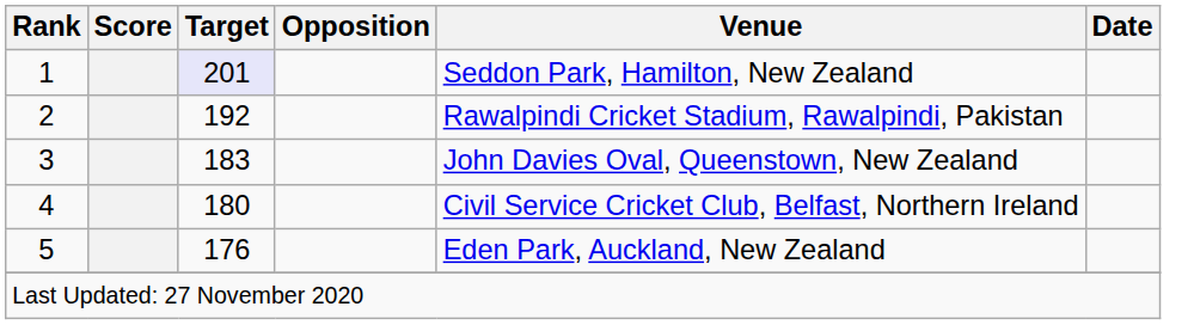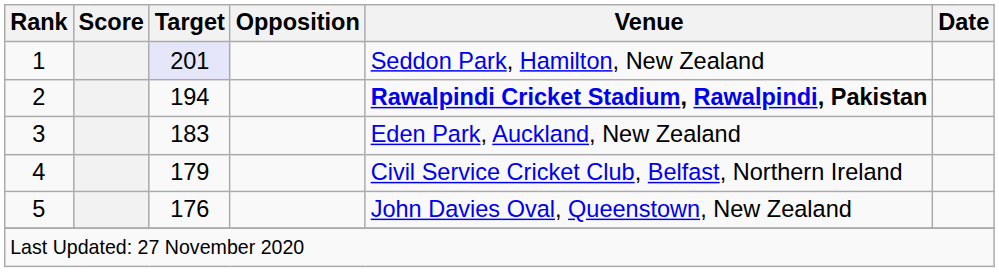 <table class="wikitable plainrowheaders sortable">
 <tr>
 <th scope=col>Rank</th>
 <th scope=col>Score</th>
 <th scope=col>Target</th>
 <th scope=col>Opposition</th>
 <th scope=col>Venue</th>
 <th scope=col>Date</th>
 </tr>
 <tr>
 <td align=center>1</td>
 <th scope=row style=text-align:center;></th>
 <td align=center style="background: lavender;">201</td>
 <td></td>
 <td><a href='#'>Seddon Park</a>, <a href='#'>Hamilton</a>, New Zealand</td>
 <td></td>
 </tr>
 <tr>
 <td align=center>2</td>
 <th scope=row style=text-align:center;></th>
-<td align=center>192</td>
+<td align=center>194</td>
 <td></td>
-<td><a href='#'>Rawalpindi Cricket Stadium</a>, <a href='#'>Rawalpindi</a>, Pakistan</td>
+<td><strong><a href='#'>Rawalpindi Cricket Stadium</a>, <a href='#'>Rawalpindi</a>, Pakistan</strong></td>
 <td></td>
 </tr>
 <tr>
 <td align=center>3</td>
 <th scope=row style=text-align:center;></th>
 <td align=center>183</td>
 <td></td>
-<td><a href='#'>John Davies Oval</a>, <a href='#'>Queenstown</a>, New Zealand</td>
+<td><a href='#'>Eden Park</a>, <a href='#'>Auckland</a>, New Zealand</td>
 <td></td>
 </tr>
 <tr>
 <td align=center>4</td>
 <th scope=row style=text-align:center;></th>
-<td align=center>180</td>
+<td align=center>179</td>
 <td></td>
 <td><a href='#'>Civil Service Cricket Club</a>, <a href='#'>Belfast</a>, Northern Ireland</td>
 <td></td>
 </tr>
 <tr>
 <td align=center>5</td>
 <th scope=row style=text-align:center;></th>
 <td align=center>176</td>
 <td></td>
-<td><a href='#'>Eden Park</a>, <a href='#'>Auckland</a>, New Zealand</td>
+<td><a href='#'>John Davies Oval</a>, <a href='#'>Queenstown</a>, New Zealand</td>
 <td></td>
 </tr>
 <tr>
 </tr>
 <tr class=sortbottom>
 <td colspan=6><small>Last Updated: 27 November 2020</small></td>
 </tr>
 </table>
